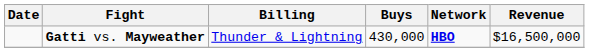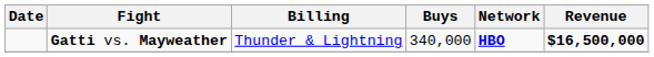 <table class="wikitable sortable">
 <tr>
 <th>Date</th>
 <th>Fight</th>
 <th>Billing</th>
 <th>Buys</th>
 <th>Network</th>
 <th>Revenue</th>
 </tr>
 <tr>
 <td></td>
 <td><strong>Gatti</strong> vs. <strong>Mayweather</strong></td>
 <td><a href='#'>Thunder & Lightning</a></td>
-<td>430,000</td>
+<td>340,000</td>
 <td><strong><a href='#'>HBO</a></strong></td>
-<td>$16,500,000</td>
+<td><strong>$16,500,000</strong></td>
 </tr>
 <tr>
 </tr>
 </table>
